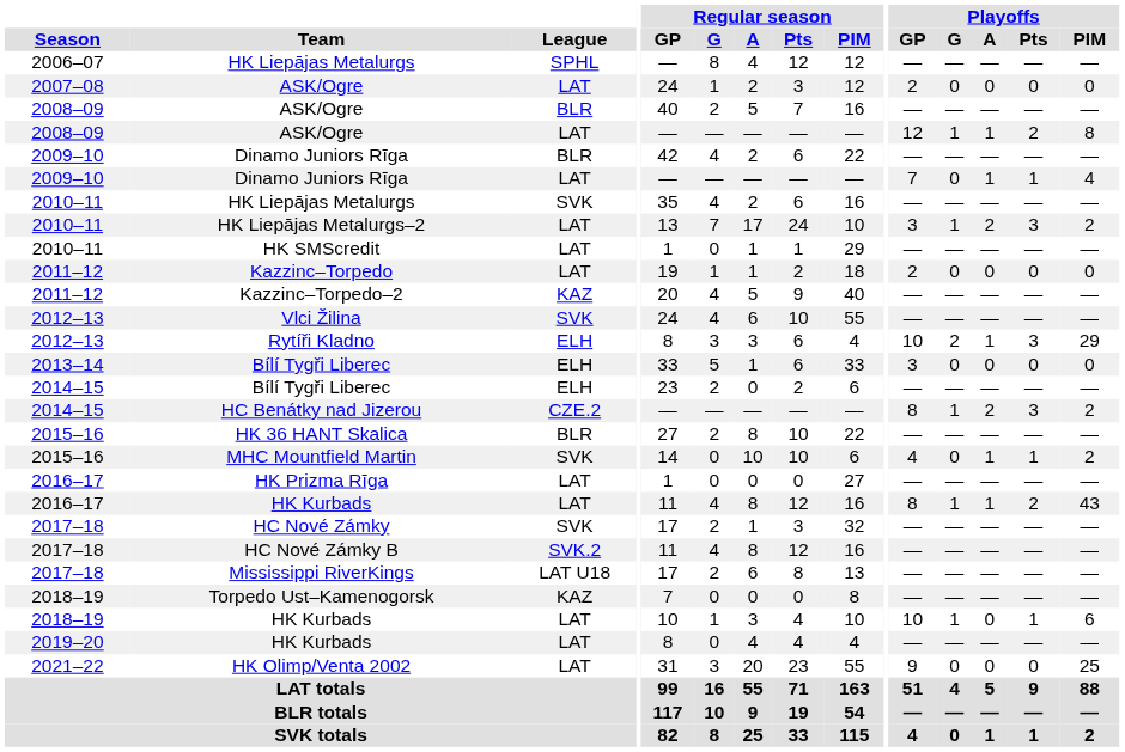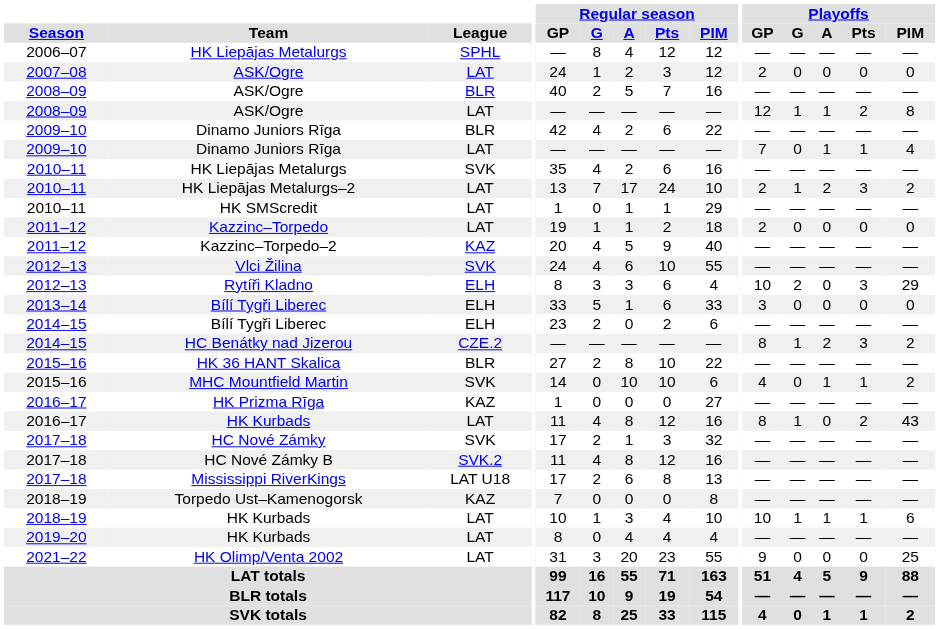 <table border="0" cellpadding="1" cellspacing="0" style="text-align:center; width:60em">
 <tr bgcolor="#e0e0e0">
 <th colspan="3" bgcolor="#ffffff"></th>
 <th rowspan="99" bgcolor="#ffffff"></th>
 <th colspan="5"><a href='#'>Regular season</a></th>
 <th rowspan="99" bgcolor="#ffffff"></th>
 <th colspan="5"><a href='#'>Playoffs</a></th>
 </tr>
 <tr bgcolor="#e0e0e0">
 <th><a href='#'>Season</a></th>
 <th>Team</th>
 <th>League</th>
 <th>GP</th>
 <th><a href='#'>G</a></th>
 <th><a href='#'>A</a></th>
 <th><a href='#'>Pts</a></th>
 <th><a href='#'>PIM</a></th>
 <th>GP</th>
 <th>G</th>
 <th>A</th>
 <th>Pts</th>
 <th>PIM</th>
 </tr>
 <tr>
 <td>2006–07</td>
 <td><a href='#'>HK Liepājas Metalurgs</a></td>
 <td><a href='#'>SPHL</a></td>
 <td>—</td>
 <td>8</td>
 <td>4</td>
 <td>12</td>
 <td>12</td>
 <td>—</td>
 <td>—</td>
 <td>—</td>
 <td>—</td>
 <td>—</td>
 </tr>
 <tr bgcolor="#f0f0f0">
 <td><a href='#'>2007–08</a></td>
 <td><a href='#'>ASK/Ogre</a></td>
 <td><a href='#'>LAT</a></td>
 <td>24</td>
 <td>1</td>
 <td>2</td>
 <td>3</td>
 <td>12</td>
 <td>2</td>
 <td>0</td>
 <td>0</td>
 <td>0</td>
 <td>0</td>
 </tr>
 <tr>
 <td><a href='#'>2008–09</a></td>
 <td>ASK/Ogre</td>
 <td><a href='#'>BLR</a></td>
 <td>40</td>
 <td>2</td>
 <td>5</td>
 <td>7</td>
 <td>16</td>
 <td>—</td>
 <td>—</td>
 <td>—</td>
 <td>—</td>
 <td>—</td>
 </tr>
 <tr bgcolor="#f0f0f0">
 <td><a href='#'>2008–09</a></td>
 <td>ASK/Ogre</td>
 <td>LAT</td>
 <td>—</td>
 <td>—</td>
 <td>—</td>
 <td>—</td>
 <td>—</td>
 <td>12</td>
 <td>1</td>
 <td>1</td>
 <td>2</td>
 <td>8</td>
 </tr>
 <tr>
 <td><a href='#'>2009–10</a></td>
 <td>Dinamo Juniors Rīga</td>
 <td>BLR</td>
 <td>42</td>
 <td>4</td>
 <td>2</td>
 <td>6</td>
 <td>22</td>
 <td>—</td>
 <td>—</td>
 <td>—</td>
 <td>—</td>
 <td>—</td>
 </tr>
 <tr bgcolor="#f0f0f0">
 <td><a href='#'>2009–10</a></td>
 <td>Dinamo Juniors Rīga</td>
 <td>LAT</td>
 <td>—</td>
 <td>—</td>
 <td>—</td>
 <td>—</td>
 <td>—</td>
 <td>7</td>
 <td>0</td>
 <td>1</td>
 <td>1</td>
 <td>4</td>
 </tr>
 <tr>
 <td><a href='#'>2010–11</a></td>
 <td>HK Liepājas Metalurgs</td>
 <td>SVK</td>
 <td>35</td>
 <td>4</td>
 <td>2</td>
 <td>6</td>
 <td>16</td>
 <td>—</td>
 <td>—</td>
 <td>—</td>
 <td>—</td>
 <td>—</td>
 </tr>
 <tr bgcolor="#f0f0f0">
 <td><a href='#'>2010–11</a></td>
 <td>HK Liepājas Metalurgs–2</td>
 <td>LAT</td>
 <td>13</td>
 <td>7</td>
 <td>17</td>
 <td>24</td>
 <td>10</td>
-<td>3</td>
+<td>2</td>
 <td>1</td>
 <td>2</td>
 <td>3</td>
 <td>2</td>
 </tr>
 <tr>
 <td>2010–11</td>
 <td>HK SMScredit</td>
 <td>LAT</td>
 <td>1</td>
 <td>0</td>
 <td>1</td>
 <td>1</td>
 <td>29</td>
 <td>—</td>
 <td>—</td>
 <td>—</td>
 <td>—</td>
 <td>—</td>
 </tr>
 <tr bgcolor="#f0f0f0">
 <td><a href='#'>2011–12</a></td>
 <td><a href='#'>Kazzinc–Torpedo</a></td>
 <td>LAT</td>
 <td>19</td>
 <td>1</td>
 <td>1</td>
 <td>2</td>
 <td>18</td>
 <td>2</td>
 <td>0</td>
 <td>0</td>
 <td>0</td>
 <td>0</td>
 </tr>
 <tr>
 <td><a href='#'>2011–12</a></td>
 <td>Kazzinc–Torpedo–2</td>
 <td><a href='#'>KAZ</a></td>
 <td>20</td>
 <td>4</td>
 <td>5</td>
 <td>9</td>
 <td>40</td>
 <td>—</td>
 <td>—</td>
 <td>—</td>
 <td>—</td>
 <td>—</td>
 </tr>
 <tr bgcolor="#f0f0f0">
 <td><a href='#'>2012–13</a></td>
 <td><a href='#'>Vlci Žilina</a></td>
 <td><a href='#'>SVK</a></td>
 <td>24</td>
 <td>4</td>
 <td>6</td>
 <td>10</td>
 <td>55</td>
 <td>—</td>
 <td>—</td>
 <td>—</td>
 <td>—</td>
 <td>—</td>
 </tr>
 <tr>
 <td><a href='#'>2012–13</a></td>
 <td><a href='#'>Rytíři Kladno</a></td>
 <td><a href='#'>ELH</a></td>
 <td>8</td>
 <td>3</td>
 <td>3</td>
 <td>6</td>
 <td>4</td>
 <td>10</td>
 <td>2</td>
-<td>1</td>
+<td>0</td>
 <td>3</td>
 <td>29</td>
 </tr>
 <tr bgcolor="#f0f0f0">
 <td><a href='#'>2013–14</a></td>
 <td><a href='#'>Bílí Tygři Liberec</a></td>
 <td>ELH</td>
 <td>33</td>
 <td>5</td>
 <td>1</td>
 <td>6</td>
 <td>33</td>
 <td>3</td>
 <td>0</td>
 <td>0</td>
 <td>0</td>
 <td>0</td>
 </tr>
 <tr>
 <td><a href='#'>2014–15</a></td>
 <td>Bílí Tygři Liberec</td>
 <td>ELH</td>
 <td>23</td>
 <td>2</td>
 <td>0</td>
 <td>2</td>
 <td>6</td>
 <td>—</td>
 <td>—</td>
 <td>—</td>
 <td>—</td>
 <td>—</td>
 </tr>
 <tr bgcolor="#f0f0f0">
 <td><a href='#'>2014–15</a></td>
 <td><a href='#'>HC Benátky nad Jizerou</a></td>
 <td><a href='#'>CZE.2</a></td>
 <td>—</td>
 <td>—</td>
 <td>—</td>
 <td>—</td>
 <td>—</td>
 <td>8</td>
 <td>1</td>
 <td>2</td>
 <td>3</td>
 <td>2</td>
 </tr>
 <tr>
 <td><a href='#'>2015–16</a></td>
 <td><a href='#'>HK 36 HANT Skalica</a></td>
 <td>BLR</td>
 <td>27</td>
 <td>2</td>
 <td>8</td>
 <td>10</td>
 <td>22</td>
 <td>—</td>
 <td>—</td>
 <td>—</td>
 <td>—</td>
 <td>—</td>
 </tr>
 <tr bgcolor="#f0f0f0">
 <td>2015–16</td>
 <td><a href='#'>MHC Mountfield Martin</a></td>
 <td>SVK</td>
 <td>14</td>
 <td>0</td>
 <td>10</td>
 <td>10</td>
 <td>6</td>
 <td>4</td>
 <td>0</td>
 <td>1</td>
 <td>1</td>
 <td>2</td>
 </tr>
 <tr>
 <td><a href='#'>2016–17</a></td>
 <td><a href='#'>HK Prizma Rīga</a></td>
-<td>LAT</td>
+<td>KAZ</td>
 <td>1</td>
 <td>0</td>
 <td>0</td>
 <td>0</td>
 <td>27</td>
 <td>—</td>
 <td>—</td>
 <td>—</td>
 <td>—</td>
 <td>—</td>
 </tr>
 <tr bgcolor="#f0f0f0">
 <td>2016–17</td>
 <td><a href='#'>HK Kurbads</a></td>
 <td>LAT</td>
 <td>11</td>
 <td>4</td>
 <td>8</td>
 <td>12</td>
 <td>16</td>
 <td>8</td>
 <td>1</td>
-<td>1</td>
+<td>0</td>
 <td>2</td>
 <td>43</td>
 </tr>
 <tr>
 <td><a href='#'>2017–18</a></td>
 <td><a href='#'>HC Nové Zámky</a></td>
 <td>SVK</td>
 <td>17</td>
 <td>2</td>
 <td>1</td>
 <td>3</td>
 <td>32</td>
 <td>—</td>
 <td>—</td>
 <td>—</td>
 <td>—</td>
 <td>—</td>
 </tr>
 <tr bgcolor="#f0f0f0">
 <td>2017–18</td>
 <td>HC Nové Zámky B</td>
 <td><a href='#'>SVK.2</a></td>
 <td>11</td>
 <td>4</td>
 <td>8</td>
 <td>12</td>
 <td>16</td>
 <td>—</td>
 <td>—</td>
 <td>—</td>
 <td>—</td>
 <td>—</td>
 </tr>
 <tr>
 <td><a href='#'>2017–18</a></td>
 <td><a href='#'>Mississippi RiverKings</a></td>
 <td>LAT U18</td>
 <td>17</td>
 <td>2</td>
 <td>6</td>
 <td>8</td>
 <td>13</td>
 <td>—</td>
 <td>—</td>
 <td>—</td>
 <td>—</td>
 <td>—</td>
 </tr>
 <tr bgcolor="#f0f0f0">
 <td>2018–19</td>
 <td>Torpedo Ust–Kamenogorsk</td>
 <td>KAZ</td>
 <td>7</td>
 <td>0</td>
 <td>0</td>
 <td>0</td>
 <td>8</td>
 <td>—</td>
 <td>—</td>
 <td>—</td>
 <td>—</td>
 <td>—</td>
 </tr>
 <tr>
 <td><a href='#'>2018–19</a></td>
 <td>HK Kurbads</td>
 <td>LAT</td>
 <td>10</td>
 <td>1</td>
 <td>3</td>
 <td>4</td>
 <td>10</td>
 <td>10</td>
 <td>1</td>
-<td>0</td>
+<td>1</td>
 <td>1</td>
 <td>6</td>
 </tr>
 <tr bgcolor="#f0f0f0">
 <td><a href='#'>2019–20</a></td>
 <td>HK Kurbads</td>
 <td>LAT</td>
 <td>8</td>
 <td>0</td>
 <td>4</td>
 <td>4</td>
 <td>4</td>
 <td>—</td>
 <td>—</td>
 <td>—</td>
 <td>—</td>
 <td>—</td>
 </tr>
 <tr>
 <td><a href='#'>2021–22</a></td>
 <td><a href='#'>HK Olimp/Venta 2002</a></td>
 <td>LAT</td>
 <td>31</td>
 <td>3</td>
 <td>20</td>
 <td>23</td>
 <td>55</td>
 <td>9</td>
 <td>0</td>
 <td>0</td>
 <td>0</td>
 <td>25</td>
 </tr>
 <tr bgcolor="#e0e0e0">
 <th colspan="3">LAT totals</th>
 <th>99</th>
 <th>16</th>
 <th>55</th>
 <th>71</th>
 <th>163</th>
 <th>51</th>
 <th>4</th>
 <th>5</th>
 <th>9</th>
 <th>88</th>
 </tr>
 <tr bgcolor="#e0e0e0">
 <th colspan="3">BLR totals</th>
 <th>117</th>
 <th>10</th>
 <th>9</th>
 <th>19</th>
 <th>54</th>
 <th>—</th>
 <th>—</th>
 <th>—</th>
 <th>—</th>
 <th>—</th>
 </tr>
 <tr bgcolor="#e0e0e0">
 <th colspan="3">SVK totals</th>
 <th>82</th>
 <th>8</th>
 <th>25</th>
 <th>33</th>
 <th>115</th>
 <th>4</th>
 <th>0</th>
 <th>1</th>
 <th>1</th>
 <th>2</th>
 </tr>
 </table>
